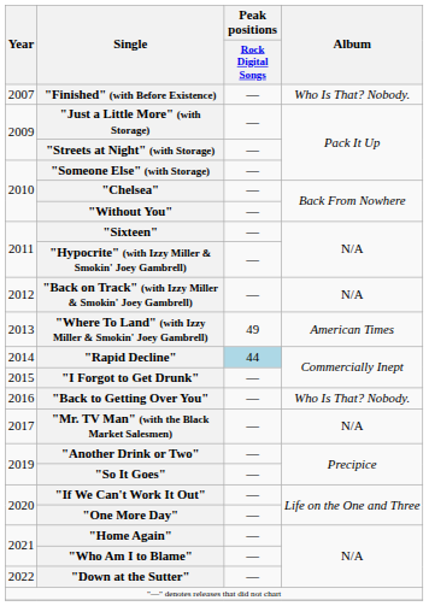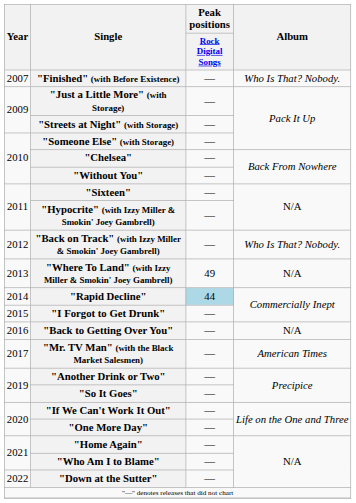 <table class="wikitable plainrowheaders" style="text-align:center">
 <tr>
 <th rowspan="2">Year</th>
 <th rowspan="2" style="width:14em;">Single</th>
 <th colspan="1">Peak positions</th>
 <th rowspan="2">Album</th>
 </tr>
 <tr style="font-size: smaller">
 <th width="65"><a href='#'>Rock Digital Songs</a></th>
 </tr>
 <tr>
 <td>2007</td>
 <th scope="row">"Finished" <small>(with Before Existence)</small></th>
 <td>—</td>
 <td rowspan="1"><em>Who Is That? Nobody.</em></td>
 </tr>
 <tr>
 <td rowspan="2">2009</td>
 <th scope="row">"Just a Little More" <small>(with Storage)</small></th>
 <td>—</td>
 <td rowspan="3"><em>Pack It Up</em></td>
 </tr>
 <tr>
 <th scope="row">"Streets at Night" <small>(with Storage)</small></th>
 <td>—</td>
 </tr>
 <tr>
 <td rowspan="3">2010</td>
 <th scope="row">"Someone Else" <small>(with Storage)</small></th>
 <td>—</td>
 </tr>
 <tr>
 <th scope="row">"Chelsea"</th>
 <td>—</td>
 <td rowspan="2"><em>Back From Nowhere</em></td>
 </tr>
 <tr>
 <th scope="row">"Without You"</th>
 <td>—</td>
 </tr>
 <tr>
 <td rowspan="2">2011</td>
 <th scope="row">"Sixteen"</th>
 <td>—</td>
 <td rowspan="2">N/A</td>
 </tr>
 <tr>
 <th scope="row">"Hypocrite" <small>(with Izzy Miller & Smokin' Joey Gambrell)</small></th>
 <td>—</td>
 </tr>
 <tr>
 <td>2012</td>
 <th scope="row">"Back on Track" <small>(with Izzy Miller & Smokin' Joey Gambrell)</small></th>
 <td>—</td>
-<td rowspan="1">N/A</td>
+<td rowspan="1"><em>Who Is That? Nobody.</em></td>
 </tr>
 <tr>
 <td>2013</td>
 <th scope="row">"Where To Land" <small>(with Izzy Miller & Smokin' Joey Gambrell)</small></th>
 <td>49</td>
-<td rowspan="1"><em>American Times</em></td>
+<td rowspan="1">N/A</td>
 </tr>
 <tr>
 <td>2014</td>
 <th scope="row">"Rapid Decline"</th>
 <td style="background: lightblue;">44</td>
 <td rowspan="2"><em>Commercially Inept</em></td>
 </tr>
 <tr>
 <td>2015</td>
 <th scope="row">"I Forgot to Get Drunk"</th>
 <td>—</td>
 </tr>
 <tr>
 <td>2016</td>
 <th scope="row">"Back to Getting Over You"</th>
 <td>—</td>
-<td rowspan="1"><em>Who Is That? Nobody.</em></td>
+<td rowspan="1">N/A</td>
 </tr>
 <tr>
 <td>2017</td>
 <th scope="row">"Mr. TV Man" <small>(with the Black Market Salesmen)</small></th>
 <td>—</td>
-<td rowspan="1">N/A</td>
+<td rowspan="1"><em>American Times</em></td>
 </tr>
 <tr>
 <td rowspan="2">2019</td>
 <th scope="row">"Another Drink or Two"</th>
 <td>—</td>
 <td rowspan="2"><em>Precipice</em></td>
 </tr>
 <tr>
 <th scope="row">"So It Goes"</th>
 <td>—</td>
 </tr>
 <tr>
 <td rowspan="2">2020</td>
 <th scope="row">"If We Can't Work It Out"</th>
 <td>—</td>
 <td rowspan="2"><em>Life on the One and Three</em></td>
 </tr>
 <tr>
 <th scope="row">"One More Day"</th>
 <td>—</td>
 </tr>
 <tr>
 <td rowspan="2">2021</td>
 <th scope="row">"Home Again"</th>
 <td>—</td>
 <td rowspan="3">N/A</td>
 </tr>
 <tr>
 <th scope="row">"Who Am I to Blame"</th>
 <td>—</td>
 </tr>
 <tr>
 <td rowspan="1">2022</td>
 <th scope="row">"Down at the Sutter"</th>
 <td>—</td>
 </tr>
 <tr>
 <td colspan="4" style="font-size:8pt">"—" denotes releases that did not chart</td>
 </tr>
 <tr>
 </tr>
 </table>
